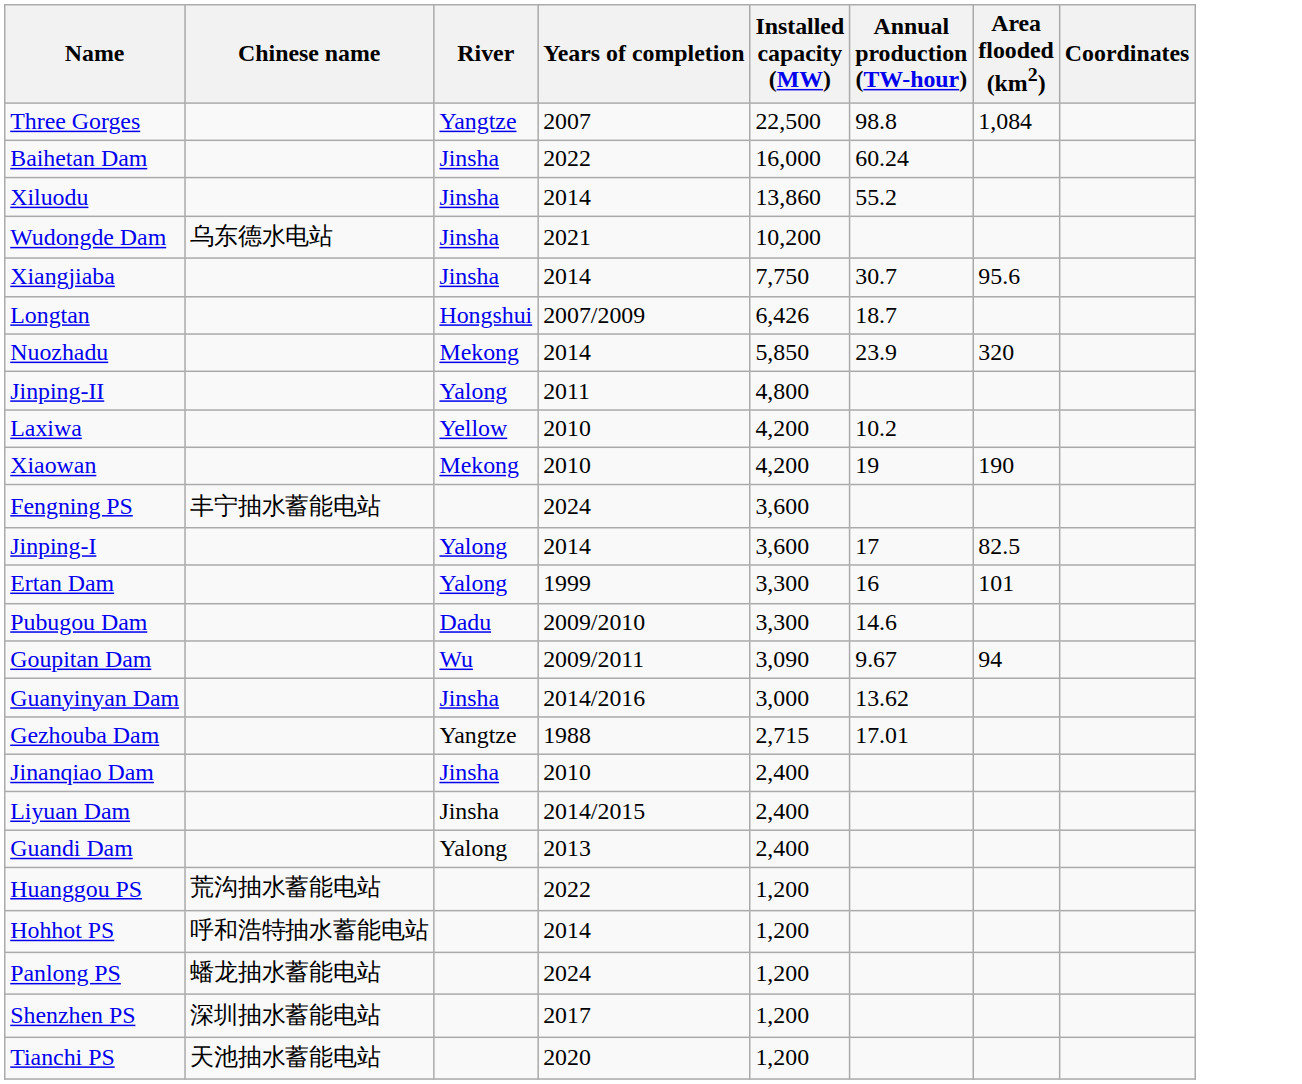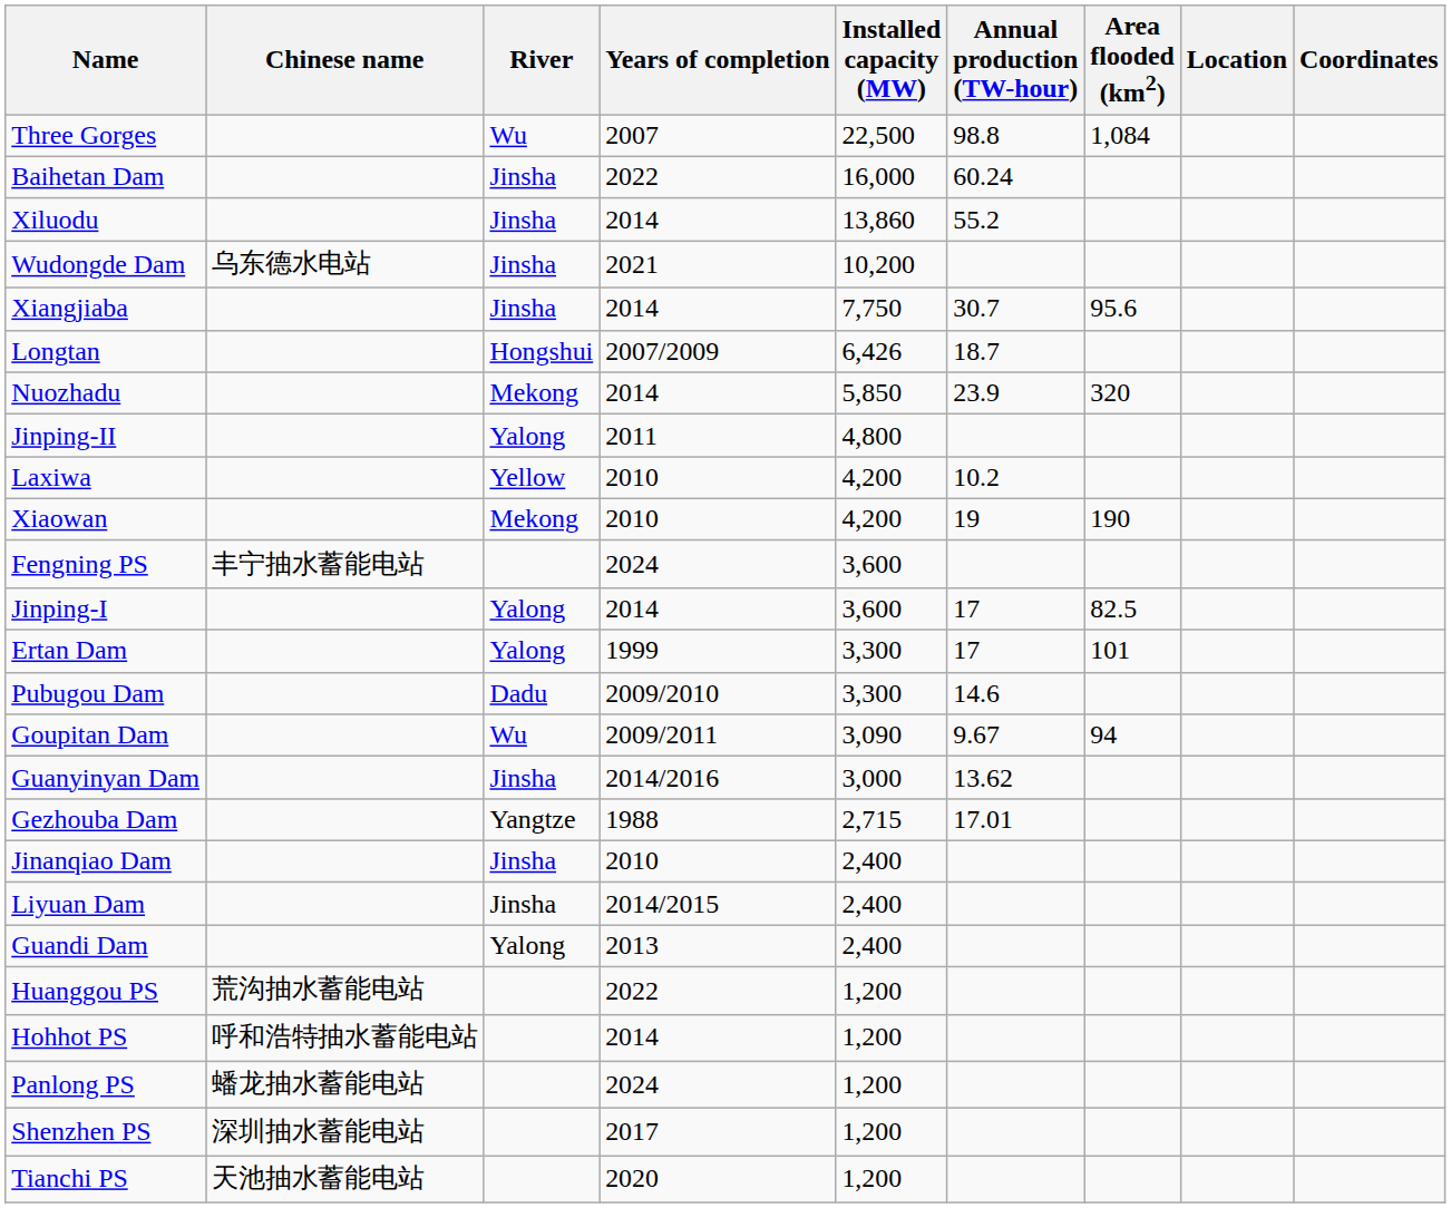 <table class="wikitable sortable">
 <tr>
 <th>Name</th>
 <th>Chinese name</th>
 <th>River</th>
 <th>Years of completion</th>
 <th>Installed<br>capacity<br>(<a href='#'>MW</a>)</th>
 <th>Annual<br>production<br>(<a href='#'>TW-hour</a>)</th>
 <th>Area<br>flooded<br>(km<sup>2</sup>)</th>
+<th>Location</th>
 <th>Coordinates</th>
 </tr>
 <tr>
 <td><a href='#'>Three Gorges</a></td>
 <td></td>
-<td><a href='#'>Yangtze</a></td>
+<td><a href='#'>Wu</a></td>
 <td>2007</td>
 <td data-sort-value="22500">22,500</td>
 <td data-sort-value=98.8>98.8</td>
 <td>1,084</td>
+<td></td>
 <td></td>
 </tr>
 <tr>
 <td><a href='#'>Baihetan Dam</a></td>
 <td></td>
 <td><a href='#'>Jinsha</a></td>
 <td>2022</td>
 <td>16,000</td>
 <td>60.24</td>
+<td></td>
 <td></td>
 <td></td>
 </tr>
 <tr>
 <td><a href='#'>Xiluodu</a></td>
 <td></td>
 <td><a href='#'>Jinsha</a></td>
 <td>2014</td>
 <td data-sort-value="13860">13,860</td>
 <td>55.2</td>
 <td></td>
 <td></td>
+<td></td>
 </tr>
 <tr>
 <td><a href='#'>Wudongde Dam</a></td>
 <td>乌东德水电站</td>
 <td><a href='#'>Jinsha</a></td>
 <td>2021</td>
 <td>10,200</td>
+<td></td>
 <td></td>
 <td></td>
 <td></td>
 </tr>
 <tr>
 <td><a href='#'>Xiangjiaba</a></td>
 <td></td>
 <td><a href='#'>Jinsha</a></td>
 <td>2014</td>
 <td data-sort-value="6448">7,750</td>
 <td>30.7</td>
 <td>95.6</td>
 <td></td>
+<td></td>
 </tr>
 <tr>
 <td><a href='#'>Longtan</a></td>
 <td></td>
 <td><a href='#'>Hongshui</a></td>
 <td>2007/2009</td>
 <td data-sort-value="6426">6,426</td>
 <td>18.7</td>
+<td></td>
 <td></td>
 <td></td>
 </tr>
 <tr>
 <td><a href='#'>Nuozhadu</a></td>
 <td></td>
 <td><a href='#'>Mekong</a></td>
 <td>2014</td>
 <td data-sort-value="5850">5,850</td>
 <td>23.9</td>
 <td>320</td>
 <td></td>
+<td></td>
 </tr>
 <tr>
 <td><a href='#'>Jinping-II</a></td>
 <td></td>
 <td><a href='#'>Yalong</a></td>
 <td>2011</td>
 <td data-sort-value="4800">4,800</td>
+<td></td>
 <td></td>
 <td></td>
 <td></td>
 </tr>
 <tr>
 <td><a href='#'>Laxiwa</a></td>
 <td></td>
 <td><a href='#'>Yellow</a></td>
 <td>2010</td>
 <td data-sort-value="4200">4,200</td>
 <td>10.2</td>
 <td></td>
 <td></td>
+<td></td>
 </tr>
 <tr>
 <td><a href='#'>Xiaowan</a></td>
 <td></td>
 <td><a href='#'>Mekong</a></td>
 <td>2010</td>
 <td data-sort-value="4200">4,200</td>
 <td>19</td>
 <td>190</td>
 <td></td>
+<td></td>
 </tr>
 <tr>
 <td><a href='#'>Fengning PS</a></td>
 <td>丰宁抽水蓄能电站</td>
 <td></td>
 <td>2024</td>
 <td>3,600</td>
+<td></td>
 <td></td>
 <td></td>
 <td></td>
 </tr>
 <tr>
 <td><a href='#'>Jinping-I</a></td>
 <td></td>
 <td><a href='#'>Yalong</a></td>
 <td>2014</td>
 <td data-sort-value="3600">3,600</td>
 <td>17</td>
 <td>82.5</td>
 <td></td>
+<td></td>
 </tr>
 <tr>
 <td><a href='#'>Ertan Dam</a></td>
 <td></td>
 <td><a href='#'>Yalong</a></td>
 <td>1999</td>
 <td data-sort-value="3300">3,300</td>
-<td>16</td>
+<td>17</td>
 <td>101</td>
+<td></td>
 <td></td>
 </tr>
 <tr>
 <td><a href='#'>Pubugou Dam</a></td>
 <td></td>
 <td><a href='#'>Dadu</a></td>
 <td>2009/2010</td>
 <td data-sort-value="3300">3,300</td>
 <td>14.6</td>
+<td></td>
 <td></td>
 <td></td>
 </tr>
 <tr>
 <td><a href='#'>Goupitan Dam</a></td>
 <td></td>
 <td><a href='#'>Wu</a></td>
 <td>2009/2011</td>
 <td data-sort-value="3000">3,090</td>
 <td>9.67</td>
 <td>94</td>
 <td></td>
+<td></td>
 </tr>
 <tr>
 <td><a href='#'>Guanyinyan Dam</a></td>
 <td></td>
 <td><a href='#'>Jinsha</a></td>
 <td>2014/2016</td>
 <td data-sort-value="3000">3,000</td>
 <td>13.62</td>
+<td></td>
 <td></td>
 <td></td>
 </tr>
 <tr>
 <td><a href='#'>Gezhouba Dam</a></td>
 <td></td>
 <td>Yangtze</td>
 <td>1988</td>
 <td data-sort-value="3715">2,715</td>
 <td>17.01</td>
 <td></td>
 <td></td>
+<td></td>
 </tr>
 <tr>
 <td><a href='#'>Jinanqiao Dam</a></td>
 <td></td>
 <td><a href='#'>Jinsha</a></td>
 <td>2010</td>
 <td data-sort-value="2400">2,400</td>
+<td></td>
 <td></td>
 <td></td>
 <td></td>
 </tr>
 <tr>
 <td><a href='#'>Liyuan Dam</a></td>
 <td></td>
 <td>Jinsha</td>
 <td>2014/2015</td>
 <td data-sort-value="2400">2,400</td>
 <td></td>
 <td></td>
 <td></td>
+<td></td>
 </tr>
 <tr>
 <td><a href='#'>Guandi Dam</a></td>
 <td></td>
 <td>Yalong</td>
 <td>2013</td>
 <td data-sort-value="2400">2,400</td>
+<td></td>
 <td></td>
 <td></td>
 <td></td>
 </tr>
 <tr>
 <td><a href='#'>Huanggou PS</a></td>
 <td>荒沟抽水蓄能电站</td>
 <td></td>
 <td>2022</td>
 <td>1,200</td>
 <td></td>
 <td></td>
 <td></td>
+<td></td>
 </tr>
 <tr>
 <td><a href='#'>Hohhot PS</a></td>
 <td>呼和浩特抽水蓄能电站</td>
 <td></td>
 <td>2014</td>
 <td>1,200</td>
+<td></td>
 <td></td>
 <td></td>
 <td></td>
 </tr>
 <tr>
 <td><a href='#'>Panlong PS</a></td>
 <td>蟠龙抽水蓄能电站</td>
 <td></td>
 <td>2024</td>
 <td>1,200</td>
 <td></td>
 <td></td>
 <td></td>
+<td></td>
 </tr>
 <tr>
 <td><a href='#'>Shenzhen PS</a></td>
 <td>深圳抽水蓄能电站</td>
 <td></td>
 <td>2017</td>
 <td>1,200</td>
+<td></td>
 <td></td>
 <td></td>
 <td></td>
 </tr>
 <tr>
 <td><a href='#'>Tianchi PS</a></td>
 <td>天池抽水蓄能电站</td>
 <td></td>
 <td>2020</td>
 <td>1,200</td>
 <td></td>
 <td></td>
 <td></td>
+<td></td>
 </tr>
 </table>
